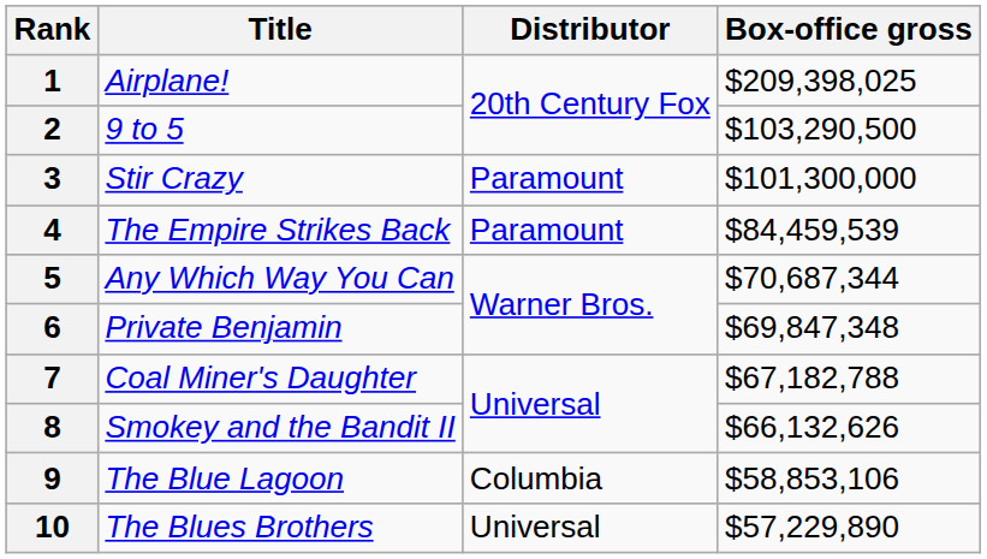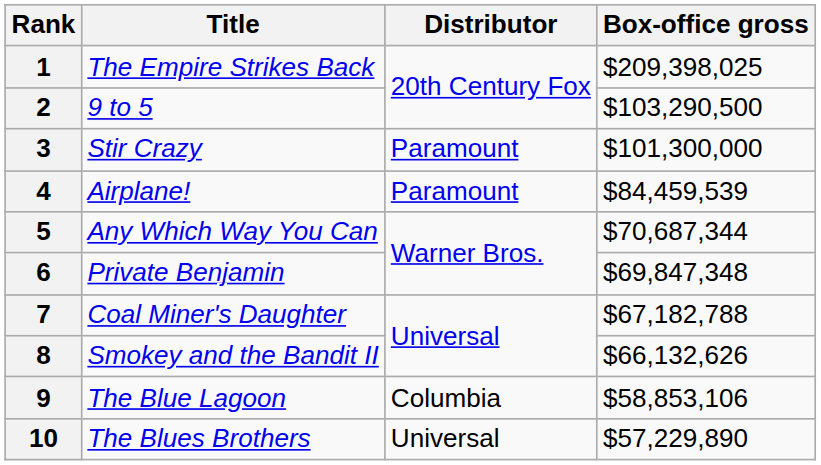 <table class="wikitable sortable" style="margin:auto; margin:auto;">
 <tr>
 <th>Rank</th>
 <th>Title</th>
 <th>Distributor</th>
 <th>Box-office gross</th>
 </tr>
 <tr>
 <th style="text-align:center;">1</th>
-<td><em><a href='#'>Airplane!</a></em></td>
+<td><em><a href='#'>The Empire Strikes Back</a></em></td>
 <td rowspan="2"><a href='#'>20th Century Fox</a></td>
 <td>$209,398,025</td>
 </tr>
 <tr>
 <th style="text-align:center;">2</th>
 <td><em><a href='#'>9 to 5</a></em></td>
 <td>$103,290,500</td>
 </tr>
 <tr>
 <th style="text-align:center;">3</th>
 <td><em><a href='#'>Stir Crazy</a></em></td>
 <td><a href='#'>Paramount</a></td>
 <td>$101,300,000</td>
 </tr>
 <tr>
 <th style="text-align:center;">4</th>
-<td><em><a href='#'>The Empire Strikes Back</a></em></td>
+<td><em><a href='#'>Airplane!</a></em></td>
 <td><a href='#'>Paramount</a></td>
 <td>$84,459,539</td>
 </tr>
 <tr>
 <th style="text-align:center;">5</th>
 <td><em><a href='#'>Any Which Way You Can</a></em></td>
 <td rowspan="2"><a href='#'>Warner Bros.</a></td>
 <td>$70,687,344</td>
 </tr>
 <tr>
 <th style="text-align:center;">6</th>
 <td><em><a href='#'>Private Benjamin</a></em></td>
 <td>$69,847,348</td>
 </tr>
 <tr>
 <th style="text-align:center;">7</th>
 <td><em><a href='#'>Coal Miner's Daughter</a></em></td>
 <td rowspan="2"><a href='#'>Universal</a></td>
 <td>$67,182,788</td>
 </tr>
 <tr>
 <th style="text-align:center;">8</th>
 <td><em><a href='#'>Smokey and the Bandit II</a></em></td>
 <td>$66,132,626</td>
 </tr>
 <tr>
 <th style="text-align:center;">9</th>
 <td><em><a href='#'>The Blue Lagoon</a></em></td>
 <td>Columbia</td>
 <td>$58,853,106</td>
 </tr>
 <tr>
 <th style="text-align:center;">10</th>
 <td><em><a href='#'>The Blues Brothers</a></em></td>
 <td>Universal</td>
 <td>$57,229,890</td>
 </tr>
 </table>
